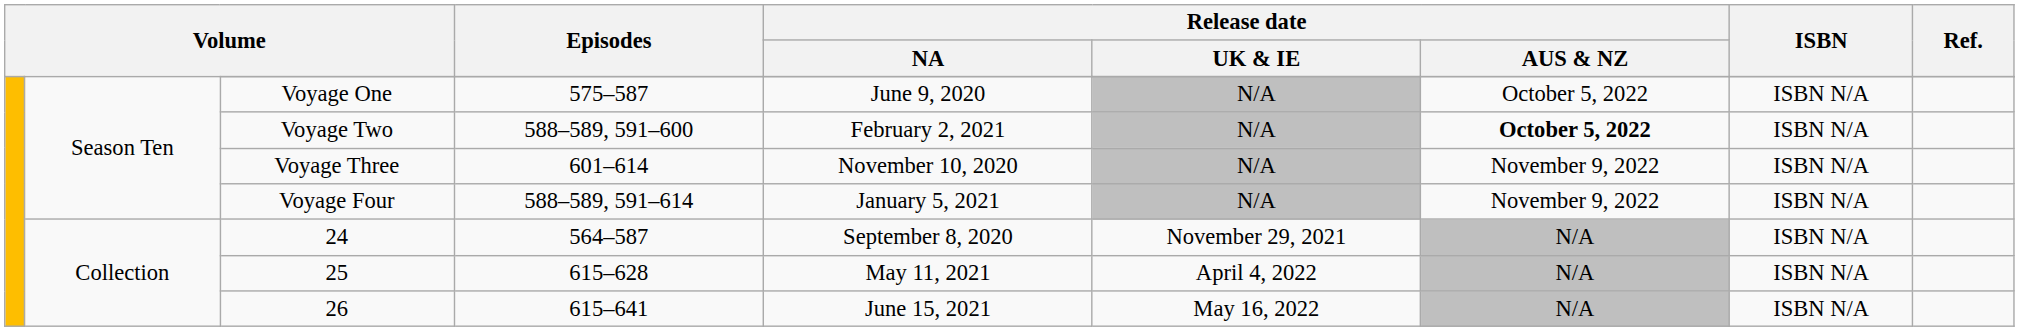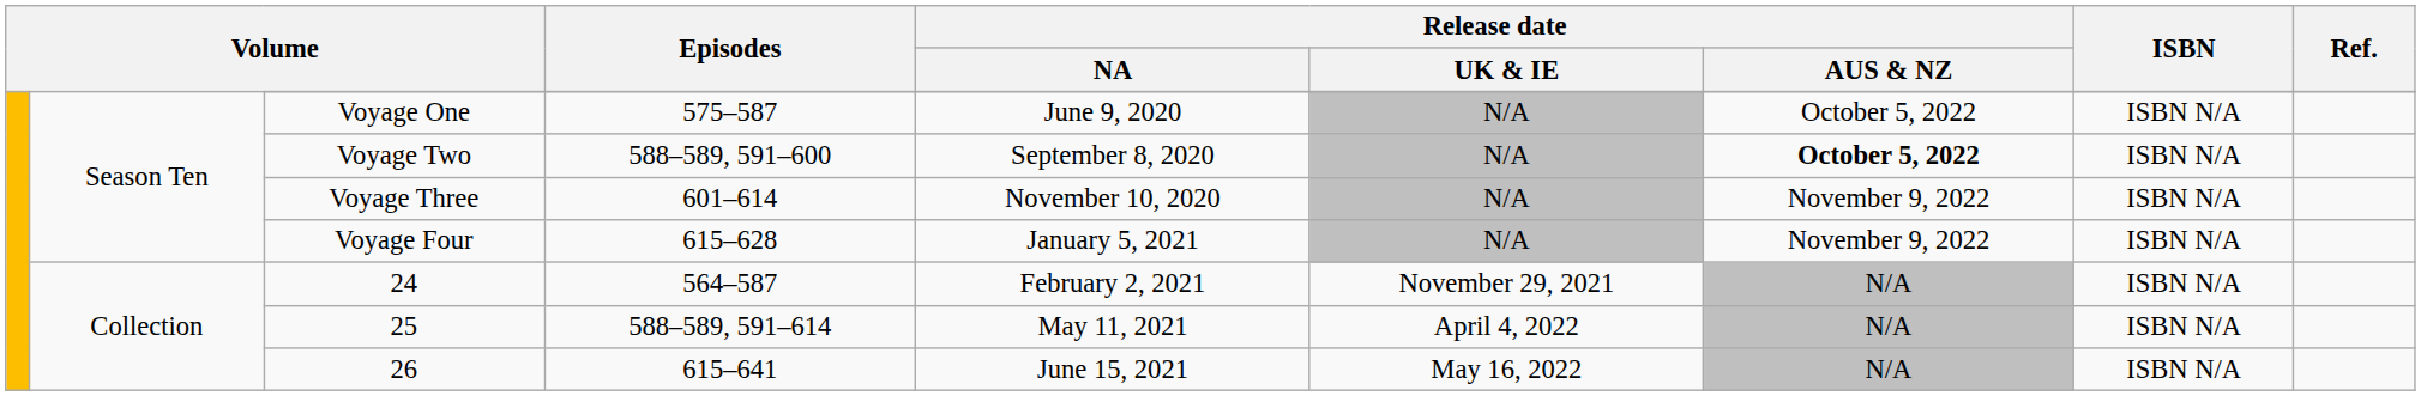 <table class="wikitable" style="text-align: center; width: 90%;">
 <tr>
 <th colspan="3" rowspan="2">Volume</th>
 <th rowspan="2">Episodes</th>
 <th colspan="3">Release date</th>
 <th rowspan="2">ISBN</th>
 <th rowspan="2" width="5%">Ref.</th>
 </tr>
 <tr>
 <th>NA</th>
 <th>UK & IE</th>
 <th>AUS & NZ</th>
 </tr>
 <tr>
 <td rowspan="8" style="width:1%; background:#FEBE00;"></td>
 <td rowspan="5">Season Ten</td>
 </tr>
 <tr>
 <td>Voyage One</td>
 <td>575–587</td>
 <td>June 9, 2020</td>
 <td style="background:#BFBFBF;">N/A</td>
 <td>October 5, 2022</td>
 <td>ISBN N/A</td>
 <td></td>
 </tr>
 <tr>
 <td>Voyage Two</td>
 <td>588–589, 591–600</td>
-<td>February 2, 2021</td>
+<td>September 8, 2020</td>
 <td style="background:#BFBFBF;">N/A</td>
 <td><strong>October 5, 2022</strong></td>
 <td>ISBN N/A</td>
 <td></td>
 </tr>
 <tr>
 <td>Voyage Three</td>
 <td>601–614</td>
 <td>November 10, 2020</td>
 <td style="background:#BFBFBF;">N/A</td>
 <td>November 9, 2022</td>
 <td>ISBN N/A</td>
 <td></td>
 </tr>
 <tr>
 <td>Voyage Four</td>
-<td>588–589, 591–614</td>
+<td>615–628</td>
 <td>January 5, 2021</td>
 <td style="background:#BFBFBF;">N/A</td>
 <td>November 9, 2022</td>
 <td>ISBN N/A</td>
 <td></td>
 </tr>
 <tr>
 <td rowspan="3">Collection</td>
 <td>24</td>
 <td>564–587</td>
-<td>September 8, 2020</td>
+<td>February 2, 2021</td>
 <td>November 29, 2021</td>
 <td style="background:#BFBFBF;">N/A</td>
 <td>ISBN N/A</td>
 <td></td>
 </tr>
 <tr>
 <td>25</td>
-<td>615–628</td>
+<td>588–589, 591–614</td>
 <td>May 11, 2021</td>
 <td>April 4, 2022</td>
 <td style="background:#BFBFBF;">N/A</td>
 <td>ISBN N/A</td>
 <td></td>
 </tr>
 <tr>
 <td>26</td>
 <td>615–641</td>
 <td>June 15, 2021</td>
 <td>May 16, 2022</td>
 <td style="background:#BFBFBF;">N/A</td>
 <td>ISBN N/A</td>
 <td></td>
 </tr>
 </table>
